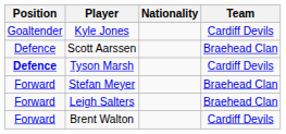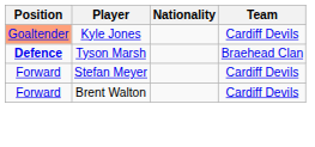 <table class="wikitable">
 <tr>
 <th>Position</th>
 <th>Player</th>
 <th>Nationality</th>
 <th>Team</th>
 </tr>
 <tr align="center">
-<td><a href='#'>Goaltender</a></td>
+<td style="background: lightsalmon;"><a href='#'>Goaltender</a></td>
 <td><a href='#'>Kyle Jones</a></td>
 <td></td>
 <td><a href='#'>Cardiff Devils</a></td>
 </tr>
 <tr align="center">
-<td><a href='#'>Defence</a></td>
-<td>Scott Aarssen</td>
-<td></td>
-<td><a href='#'>Braehead Clan</a></td>
-</tr>
-<tr align="center">
 <td><strong><a href='#'>Defence</a></strong></td>
 <td><a href='#'>Tyson Marsh</a></td>
 <td></td>
-<td><a href='#'>Cardiff Devils</a></td>
+<td><a href='#'>Braehead Clan</a></td>
 </tr>
 <tr align="center">
 <td><a href='#'>Forward</a></td>
 <td><a href='#'>Stefan Meyer</a></td>
 <td></td>
-<td><a href='#'>Braehead Clan</a></td>
-</tr>
-<tr align="center">
-<td><a href='#'>Forward</a></td>
-<td><a href='#'>Leigh Salters</a></td>
-<td></td>
-<td><a href='#'>Braehead Clan</a></td>
+<td><a href='#'>Cardiff Devils</a></td>
 </tr>
 <tr align="center">
 <td><a href='#'>Forward</a></td>
 <td>Brent Walton</td>
 <td></td>
 <td><a href='#'>Cardiff Devils</a></td>
 </tr>
 </table>
